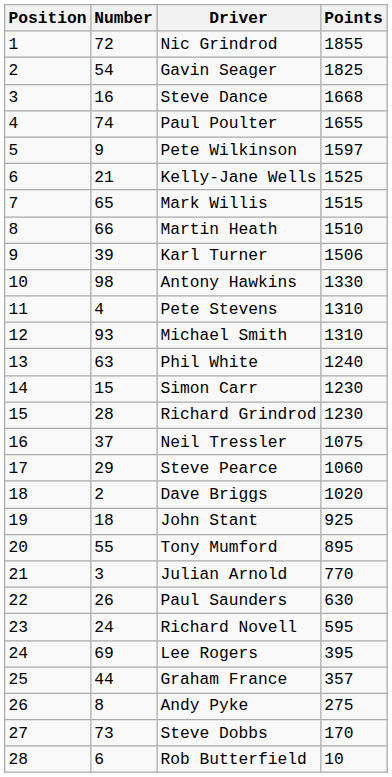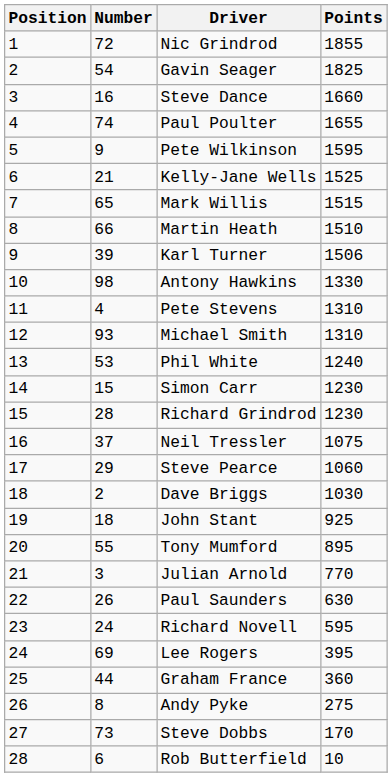 <table class="wikitable">
 <tr>
 <th>Position</th>
 <th>Number</th>
 <th>Driver</th>
 <th>Points</th>
 </tr>
 <tr>
 <td>1</td>
 <td>72</td>
 <td>Nic Grindrod</td>
 <td>1855</td>
 </tr>
 <tr>
 <td>2</td>
 <td>54</td>
 <td>Gavin Seager</td>
 <td>1825</td>
 </tr>
 <tr>
 <td>3</td>
 <td>16</td>
 <td>Steve Dance</td>
-<td>1668</td>
+<td>1660</td>
 </tr>
 <tr>
 <td>4</td>
 <td>74</td>
 <td>Paul Poulter</td>
 <td>1655</td>
 </tr>
 <tr>
 <td>5</td>
 <td>9</td>
 <td>Pete Wilkinson</td>
-<td>1597</td>
+<td>1595</td>
 </tr>
 <tr>
 <td>6</td>
 <td>21</td>
 <td>Kelly-Jane Wells</td>
 <td>1525</td>
 </tr>
 <tr>
 <td>7</td>
 <td>65</td>
 <td>Mark Willis</td>
 <td>1515</td>
 </tr>
 <tr>
 <td>8</td>
 <td>66</td>
 <td>Martin Heath</td>
 <td>1510</td>
 </tr>
 <tr>
 <td>9</td>
 <td>39</td>
 <td>Karl Turner</td>
 <td>1506</td>
 </tr>
 <tr>
 <td>10</td>
 <td>98</td>
 <td>Antony Hawkins</td>
 <td>1330</td>
 </tr>
 <tr>
 <td>11</td>
 <td>4</td>
 <td>Pete Stevens</td>
 <td>1310</td>
 </tr>
 <tr>
 <td>12</td>
 <td>93</td>
 <td>Michael Smith</td>
 <td>1310</td>
 </tr>
 <tr>
 <td>13</td>
-<td>63</td>
+<td>53</td>
 <td>Phil White</td>
 <td>1240</td>
 </tr>
 <tr>
 <td>14</td>
 <td>15</td>
 <td>Simon Carr</td>
 <td>1230</td>
 </tr>
 <tr>
 <td>15</td>
 <td>28</td>
 <td>Richard Grindrod</td>
 <td>1230</td>
 </tr>
 <tr>
 <td>16</td>
 <td>37</td>
 <td>Neil Tressler</td>
 <td>1075</td>
 </tr>
 <tr>
 <td>17</td>
 <td>29</td>
 <td>Steve Pearce</td>
 <td>1060</td>
 </tr>
 <tr>
 <td>18</td>
 <td>2</td>
 <td>Dave Briggs</td>
-<td>1020</td>
+<td>1030</td>
 </tr>
 <tr>
 <td>19</td>
 <td>18</td>
 <td>John Stant</td>
 <td>925</td>
 </tr>
 <tr>
 <td>20</td>
 <td>55</td>
 <td>Tony Mumford</td>
 <td>895</td>
 </tr>
 <tr>
 <td>21</td>
 <td>3</td>
 <td>Julian Arnold</td>
 <td>770</td>
 </tr>
 <tr>
 <td>22</td>
 <td>26</td>
 <td>Paul Saunders</td>
 <td>630</td>
 </tr>
 <tr>
 <td>23</td>
 <td>24</td>
 <td>Richard Novell</td>
 <td>595</td>
 </tr>
 <tr>
 <td>24</td>
 <td>69</td>
 <td>Lee Rogers</td>
 <td>395</td>
 </tr>
 <tr>
 <td>25</td>
 <td>44</td>
 <td>Graham France</td>
-<td>357</td>
+<td>360</td>
 </tr>
 <tr>
 <td>26</td>
 <td>8</td>
 <td>Andy Pyke</td>
 <td>275</td>
 </tr>
 <tr>
 <td>27</td>
 <td>73</td>
 <td>Steve Dobbs</td>
 <td>170</td>
 </tr>
 <tr>
 <td>28</td>
 <td>6</td>
 <td>Rob Butterfield</td>
 <td>10</td>
 </tr>
 </table>
